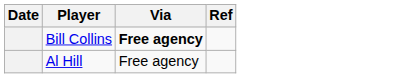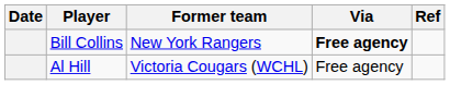 <table class="wikitable plainrowheaders">
 <tr style="background:#ddd; text-align:center;">
 <th>Date</th>
 <th>Player</th>
+<th>Former team</th>
 <th>Via</th>
 <th>Ref</th>
 </tr>
 <tr>
 <th scope="row"></th>
 <td><a href='#'>Bill Collins</a></td>
+<td><a href='#'>New York Rangers</a></td>
 <td><strong>Free agency</strong></td>
 <td></td>
 </tr>
 <tr>
 <th scope="row"></th>
 <td><a href='#'>Al Hill</a></td>
+<td><a href='#'>Victoria Cougars</a> (<a href='#'>WCHL</a>)</td>
 <td>Free agency</td>
 <td></td>
 </tr>
 </table>
